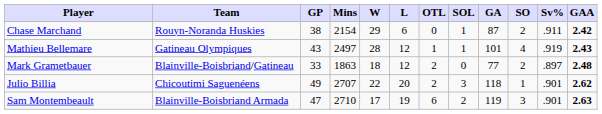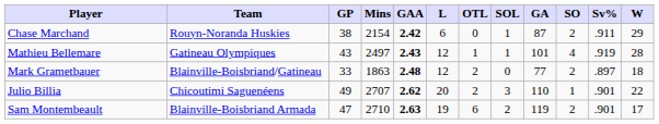 <table class="wikitable" style="text-align:center">
 <tr>
 <th style="background:#ddf; width:25%;">Player</th>
 <th style="background:#ddf; width:25%;">Team</th>
 <th style="background:#ddf; width:5%;">GP</th>
 <th style="background:#ddf; width:5%;">Mins</th>
-<th style="background:#ddf; width:5%;">W</th>
+<th style="background:#ddf; width:5%;">GAA</th>
 <th style="background:#ddf; width:5%;">L</th>
 <th style="background:#ddf; width:5%;">OTL</th>
 <th style="background:#ddf; width:5%;">SOL</th>
 <th style="background:#ddf; width:5%;">GA</th>
 <th style="background:#ddf; width:5%;">SO</th>
 <th style="background:#ddf; width:5%;">Sv%</th>
-<th style="background:#ddf; width:5%;">GAA</th>
+<th style="background:#ddf; width:5%;">W</th>
 </tr>
 <tr>
 <td align=left><a href='#'>Chase Marchand</a></td>
 <td align=left><a href='#'>Rouyn-Noranda Huskies</a></td>
 <td>38</td>
 <td>2154</td>
-<td>29</td>
+<td><strong>2.42</strong></td>
 <td>6</td>
 <td>0</td>
 <td>1</td>
 <td>87</td>
 <td>2</td>
 <td>.911</td>
-<td><strong>2.42</strong></td>
+<td>29</td>
 </tr>
 <tr>
 <td align=left><a href='#'>Mathieu Bellemare</a></td>
 <td align=left><a href='#'>Gatineau Olympiques</a></td>
 <td>43</td>
 <td>2497</td>
-<td>28</td>
+<td><strong>2.43</strong></td>
 <td>12</td>
 <td>1</td>
 <td>1</td>
 <td>101</td>
 <td>4</td>
 <td>.919</td>
-<td><strong>2.43</strong></td>
+<td>28</td>
 </tr>
 <tr>
 <td align=left><a href='#'>Mark Grametbauer</a></td>
 <td align=left><a href='#'>Blainville-Boisbriand</a>/<a href='#'>Gatineau</a></td>
 <td>33</td>
 <td>1863</td>
-<td>18</td>
+<td><strong>2.48</strong></td>
 <td>12</td>
 <td>2</td>
 <td>0</td>
 <td>77</td>
 <td>2</td>
 <td>.897</td>
-<td><strong>2.48</strong></td>
+<td>18</td>
 </tr>
 <tr>
 <td align=left><a href='#'>Julio Billia</a></td>
 <td align=left><a href='#'>Chicoutimi Saguenéens</a></td>
 <td>49</td>
 <td>2707</td>
-<td>22</td>
+<td><strong>2.62</strong></td>
 <td>20</td>
 <td>2</td>
 <td>3</td>
-<td>118</td>
+<td>110</td>
 <td>1</td>
 <td>.901</td>
-<td><strong>2.62</strong></td>
+<td>22</td>
 </tr>
 <tr>
 <td align=left><a href='#'>Sam Montembeault</a></td>
 <td align=left><a href='#'>Blainville-Boisbriand Armada</a></td>
 <td>47</td>
 <td>2710</td>
-<td>17</td>
+<td><strong>2.63</strong></td>
 <td>19</td>
 <td>6</td>
 <td>2</td>
 <td>119</td>
-<td>3</td>
+<td>2</td>
 <td>.901</td>
-<td><strong>2.63</strong></td>
+<td>17</td>
 </tr>
 </table>
